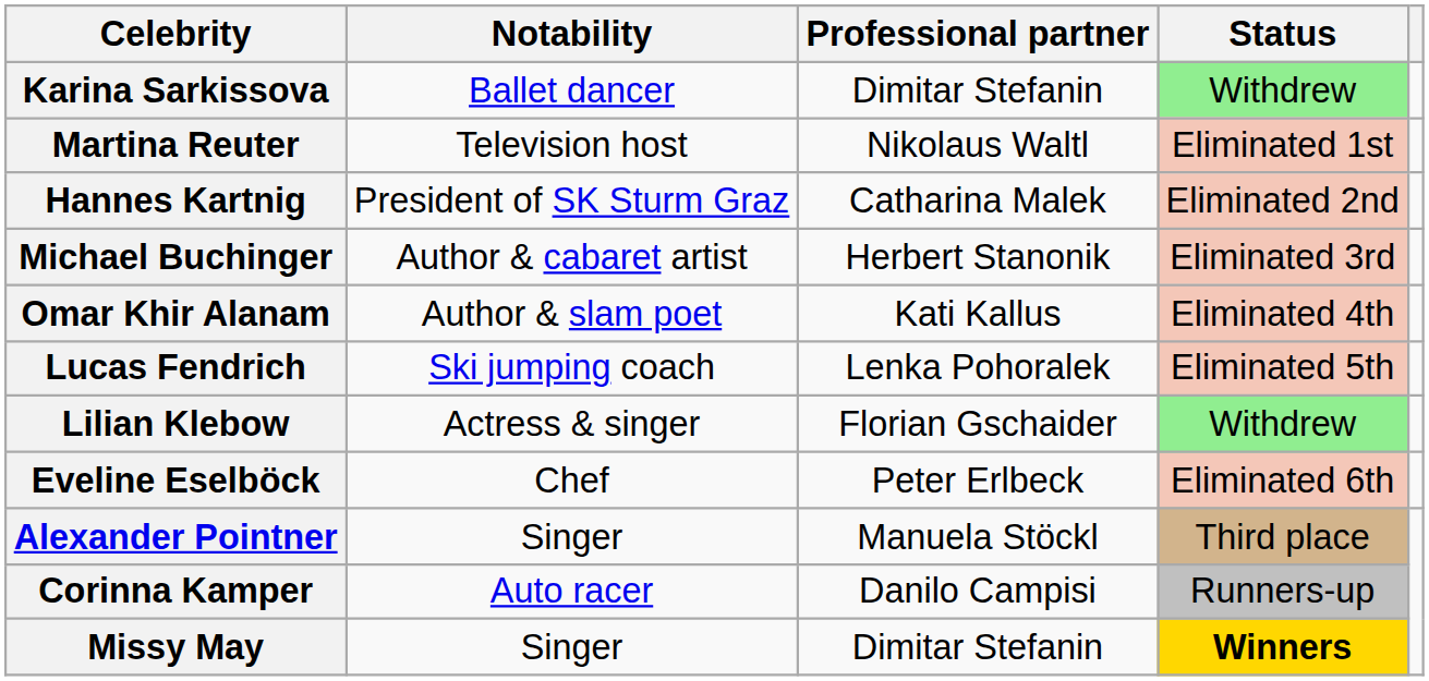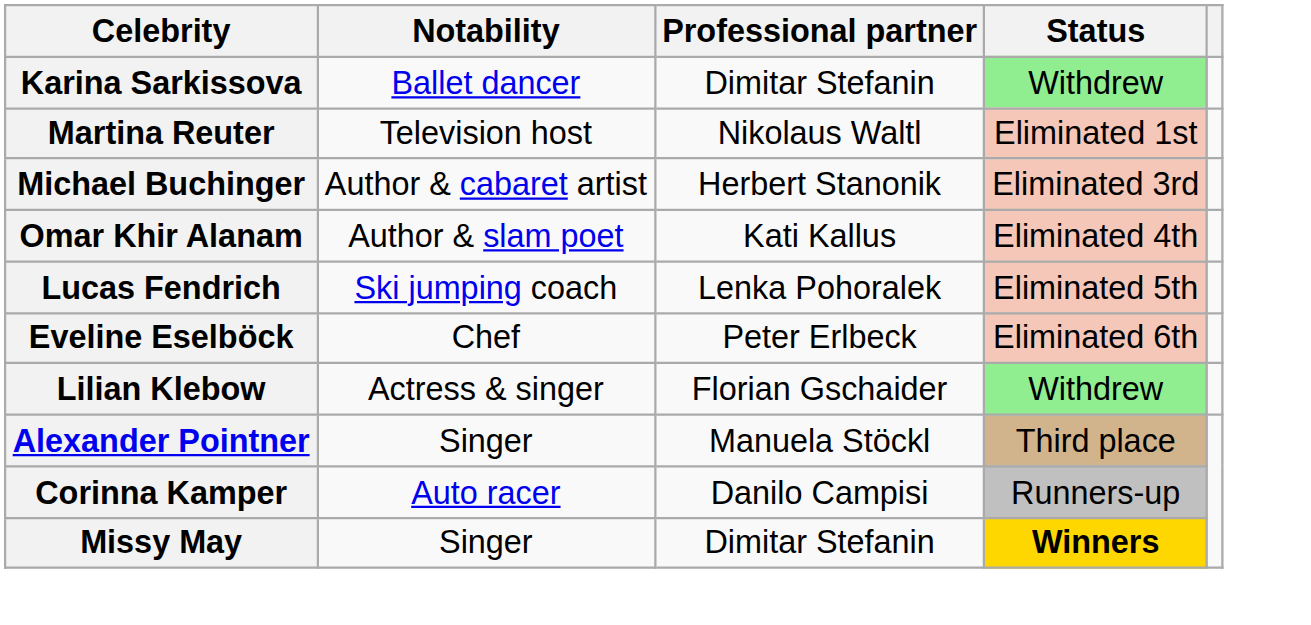 <table class="wikitable sortable" style="text-align:center; font-size:90%">
 <tr>
 <th scope="col">Celebrity</th>
 <th scope="col" class="unsortable">Notability</th>
 <th scope="col">Professional partner</th>
 <th scope="col">Status</th>
 <th scope="col" class="unsortable"></th>
 </tr>
 <tr>
 <th scope="row">Karina Sarkissova</th>
 <td><a href='#'>Ballet dancer</a></td>
 <td>Dimitar Stefanin</td>
 <td bgcolor="lightgreen">Withdrew</td>
 <td></td>
 </tr>
 <tr>
 <th scope="row">Martina Reuter</th>
 <td>Television host</td>
 <td>Nikolaus Waltl</td>
 <td bgcolor="f4c7b8">Eliminated 1st</td>
-<td></td>
-</tr>
-<tr>
-<th scope="row">Hannes Kartnig</th>
-<td>President of <a href='#'>SK Sturm Graz</a></td>
-<td>Catharina Malek</td>
-<td bgcolor="f4c7b8">Eliminated 2nd</td>
 <td></td>
 </tr>
 <tr>
 <th scope="row">Michael Buchinger</th>
 <td>Author & <a href='#'>cabaret</a> artist</td>
 <td>Herbert Stanonik</td>
 <td bgcolor="f4c7b8">Eliminated 3rd</td>
 <td></td>
 </tr>
 <tr>
 <th scope="row">Omar Khir Alanam</th>
 <td>Author & <a href='#'>slam poet</a></td>
 <td>Kati Kallus</td>
 <td bgcolor="f4c7b8">Eliminated 4th</td>
 <td></td>
 </tr>
 <tr>
 <th scope="row">Lucas Fendrich</th>
 <td><a href='#'>Ski jumping</a> coach</td>
 <td>Lenka Pohoralek</td>
 <td bgcolor="f4c7b8">Eliminated 5th</td>
 <td></td>
 </tr>
 <tr>
+<th scope="row">Eveline Eselböck</th>
+<td>Chef</td>
+<td>Peter Erlbeck</td>
+<td bgcolor="f4c7b8">Eliminated 6th</td>
+<td></td>
+</tr>
+<tr>
 <th scope="row">Lilian Klebow</th>
 <td>Actress & singer</td>
 <td>Florian Gschaider</td>
 <td bgcolor="lightgreen">Withdrew</td>
-<td></td>
-</tr>
-<tr>
-<th scope="row">Eveline Eselböck</th>
-<td>Chef</td>
-<td>Peter Erlbeck</td>
-<td bgcolor="f4c7b8">Eliminated 6th</td>
 <td></td>
 </tr>
 <tr>
 <th scope="row"><a href='#'>Alexander Pointner</a></th>
 <td>Singer</td>
 <td>Manuela Stöckl</td>
 <td bgcolor="tan">Third place</td>
 <td rowspan="3"></td>
 </tr>
 <tr>
 <th scope="row">Corinna Kamper</th>
 <td><a href='#'>Auto racer</a></td>
 <td>Danilo Campisi</td>
 <td bgcolor="silver">Runners-up</td>
 </tr>
 <tr>
 <th scope="row">Missy May</th>
 <td>Singer</td>
 <td>Dimitar Stefanin</td>
 <td bgcolor="gold"><strong>Winners</strong></td>
 </tr>
 </table>
